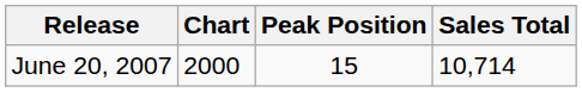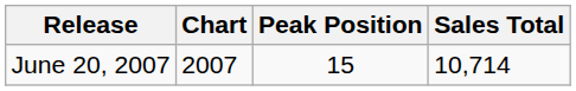 <table class="wikitable">
 <tr>
 <th>Release</th>
 <th>Chart</th>
 <th>Peak Position</th>
 <th>Sales Total</th>
 </tr>
 <tr>
 <td>June 20, 2007</td>
-<td>2000</td>
+<td>2007</td>
 <td align="center">15</td>
 <td>10,714</td>
 </tr>
 </table>
